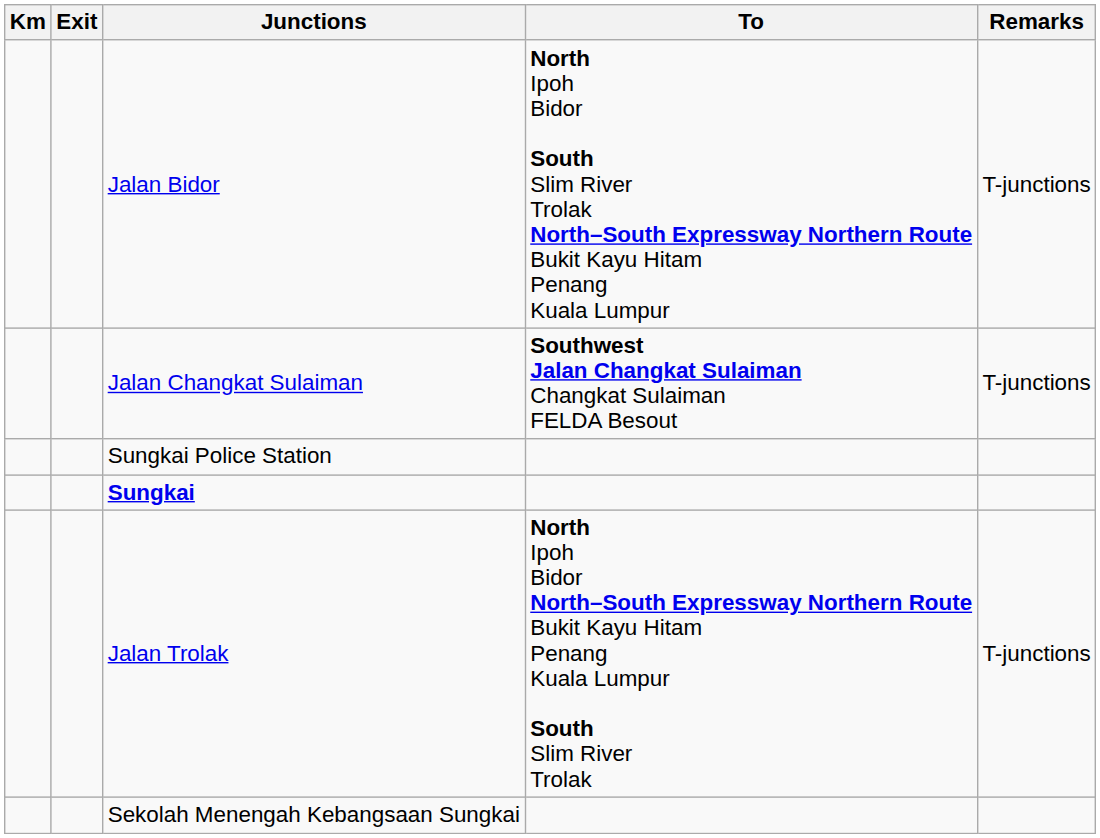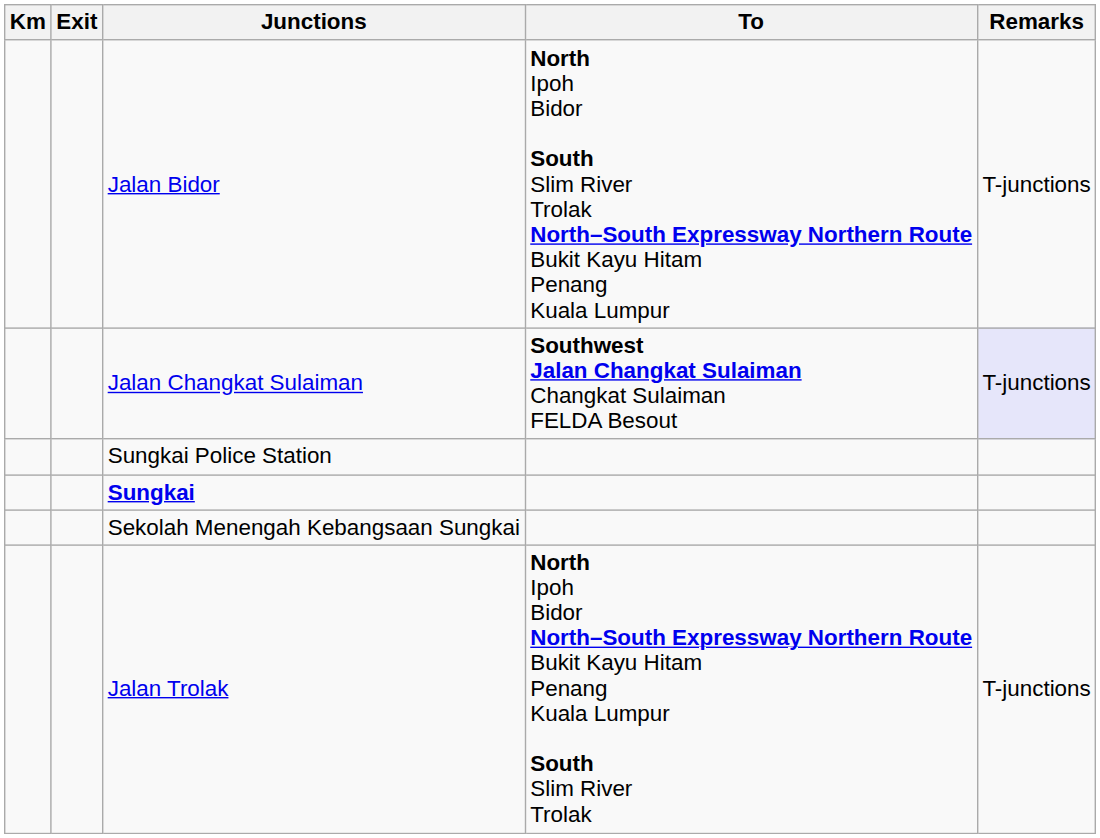 <table class="wikitable">
 <tr>
 <th>Km</th>
 <th>Exit</th>
 <th>Junctions</th>
 <th>To</th>
 <th>Remarks</th>
 </tr>
 <tr>
 <td></td>
 <td></td>
 <td><a href='#'>Jalan Bidor</a></td>
 <td><strong>North</strong><br> Ipoh<br> Bidor<br><br><strong>South</strong><br> Slim River<br> Trolak<br>  <strong><a href='#'>North–South Expressway Northern Route</a></strong><br>Bukit Kayu Hitam<br>Penang<br>Kuala Lumpur</td>
 <td>T-junctions</td>
 </tr>
 <tr>
 <td></td>
 <td></td>
 <td><a href='#'>Jalan Changkat Sulaiman</a></td>
 <td><strong>Southwest</strong><br> <strong><a href='#'>Jalan Changkat Sulaiman</a></strong><br>Changkat Sulaiman<br>FELDA Besout</td>
-<td>T-junctions</td>
+<td style="background: lavender;">T-junctions</td>
 </tr>
 <tr>
 <td></td>
 <td></td>
 <td>Sungkai Police Station</td>
 <td></td>
 <td></td>
 </tr>
 <tr>
 <td></td>
 <td></td>
 <td><strong><a href='#'>Sungkai</a></strong></td>
 <td></td>
 <td></td>
 </tr>
 <tr>
 <td></td>
 <td></td>
+<td>Sekolah Menengah Kebangsaan Sungkai</td>
+<td></td>
+<td></td>
+</tr>
+<tr>
+<td></td>
+<td></td>
 <td><a href='#'>Jalan Trolak</a></td>
 <td><strong>North</strong><br> Ipoh<br> Bidor<br>  <strong><a href='#'>North–South Expressway Northern Route</a></strong><br>Bukit Kayu Hitam<br>Penang<br>Kuala Lumpur<br><br><strong>South</strong><br> Slim River<br> Trolak</td>
 <td>T-junctions</td>
 </tr>
-<tr>
-<td></td>
-<td></td>
-<td>Sekolah Menengah Kebangsaan Sungkai</td>
-<td></td>
-<td></td>
-</tr>
 </table>
